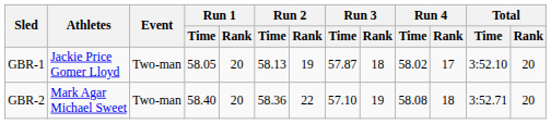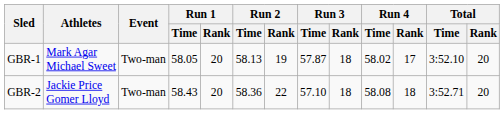 <table class="wikitable" border="1" style="font-size:90%">
 <tr>
 <th rowspan="2">Sled</th>
 <th rowspan="2">Athletes</th>
 <th rowspan="2">Event</th>
 <th colspan="2">Run 1</th>
 <th colspan="2">Run 2</th>
 <th colspan="2">Run 3</th>
 <th colspan="2">Run 4</th>
 <th colspan="2">Total</th>
 </tr>
 <tr>
 <th>Time</th>
 <th>Rank</th>
 <th>Time</th>
 <th>Rank</th>
 <th>Time</th>
 <th>Rank</th>
 <th>Time</th>
 <th>Rank</th>
 <th>Time</th>
 <th>Rank</th>
 </tr>
 <tr>
 <td align="center">GBR-1</td>
-<td><a href='#'>Jackie Price</a><br><a href='#'>Gomer Lloyd</a></td>
+<td><a href='#'>Mark Agar</a><br><a href='#'>Michael Sweet</a></td>
 <td>Two-man</td>
 <td align="center">58.05</td>
 <td align="center">20</td>
 <td align="center">58.13</td>
 <td align="center">19</td>
 <td align="center">57.87</td>
 <td align="center">18</td>
 <td align="center">58.02</td>
 <td align="center">17</td>
 <td align="center">3:52.10</td>
 <td align="center">20</td>
 </tr>
 <tr>
 <td align="center">GBR-2</td>
-<td><a href='#'>Mark Agar</a><br><a href='#'>Michael Sweet</a></td>
+<td><a href='#'>Jackie Price</a><br><a href='#'>Gomer Lloyd</a></td>
 <td>Two-man</td>
-<td align="center">58.40</td>
+<td align="center">58.43</td>
 <td align="center">20</td>
 <td align="center">58.36</td>
 <td align="center">22</td>
 <td align="center">57.10</td>
-<td align="center">19</td>
+<td align="center">18</td>
 <td align="center">58.08</td>
 <td align="center">18</td>
 <td align="center">3:52.71</td>
 <td align="center">20</td>
 </tr>
 </table>
